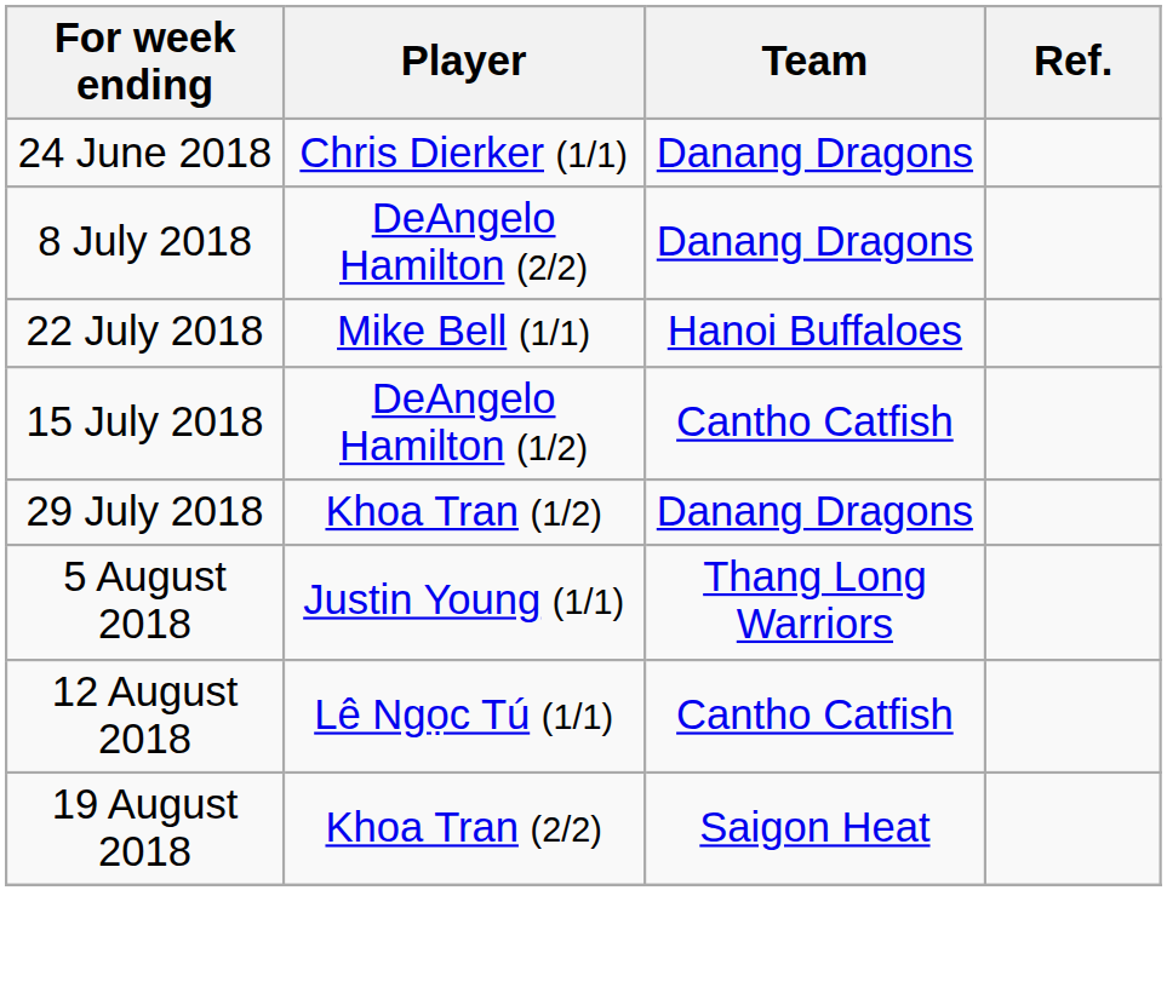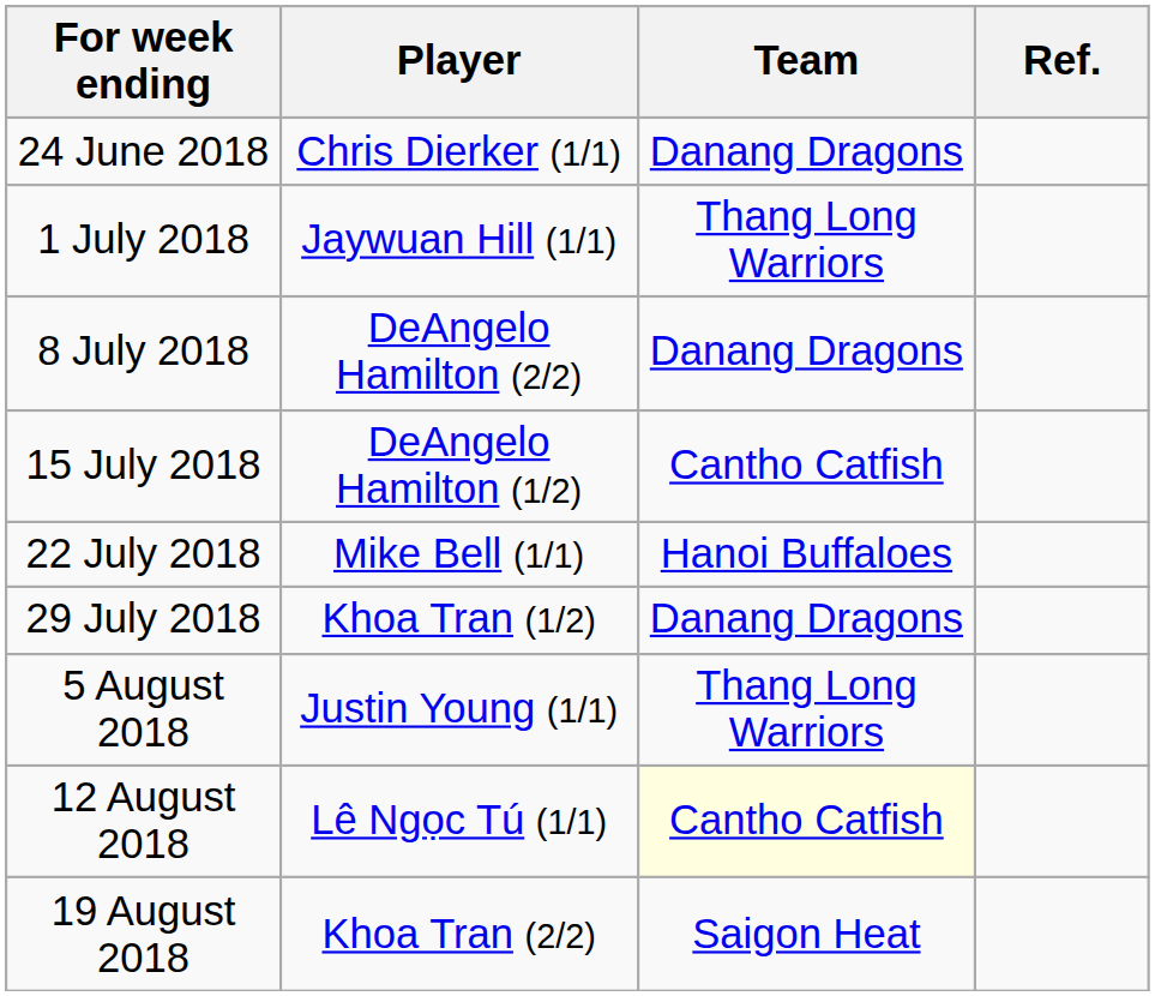 <table class="wikitable" style="width: 50%">
 <tr>
 <th width=50>For week ending</th>
 <th width=50>Player</th>
 <th width=50>Team</th>
 <th width=5>Ref.</th>
 </tr>
 <tr>
 <td align=center>24 June 2018</td>
 <td align=center><a href='#'>Chris Dierker</a> <small>(1/1)</small></td>
 <td align=center><a href='#'>Danang Dragons</a></td>
 <td align=center></td>
 </tr>
 <tr>
+<td align=center>1 July 2018</td>
+<td align=center><a href='#'>Jaywuan Hill</a> <small>(1/1)</small></td>
+<td align=center><a href='#'>Thang Long Warriors</a></td>
+<td align=center></td>
+</tr>
+<tr>
 <td align=center>8 July 2018</td>
 <td align=center><a href='#'>DeAngelo Hamilton</a> <small>(2/2)</small></td>
 <td align=center><a href='#'>Danang Dragons</a></td>
 <td align=center></td>
 </tr>
 <tr>
+<td align=center>15 July 2018</td>
+<td align=center><a href='#'>DeAngelo Hamilton</a> <small>(1/2)</small></td>
+<td align=center><a href='#'>Cantho Catfish</a></td>
+<td align=center></td>
+</tr>
+<tr>
 <td align=center>22 July 2018</td>
 <td align=center><a href='#'>Mike Bell</a> <small>(1/1)</small></td>
 <td align=center><a href='#'>Hanoi Buffaloes</a></td>
-<td align=center></td>
-</tr>
-<tr>
-<td align=center>15 July 2018</td>
-<td align=center><a href='#'>DeAngelo Hamilton</a> <small>(1/2)</small></td>
-<td align=center><a href='#'>Cantho Catfish</a></td>
 <td align=center></td>
 </tr>
 <tr>
 <td align=center>29 July 2018</td>
 <td align=center><a href='#'>Khoa Tran</a> <small>(1/2)</small></td>
 <td align=center><a href='#'>Danang Dragons</a></td>
 <td align=center></td>
 </tr>
 <tr>
 <td align=center>5 August 2018</td>
 <td align=center><a href='#'>Justin Young</a> <small>(1/1)</small></td>
 <td align=center><a href='#'>Thang Long Warriors</a></td>
 <td align=center></td>
 </tr>
 <tr>
 <td align=center>12 August 2018</td>
 <td align=center><a href='#'>Lê Ngọc Tú</a> <small>(1/1)</small></td>
-<td align=center><a href='#'>Cantho Catfish</a></td>
+<td align=center style="background: lightyellow;"><a href='#'>Cantho Catfish</a></td>
 <td align=center></td>
 </tr>
 <tr>
 <td align=center>19 August 2018</td>
 <td align=center><a href='#'>Khoa Tran</a> <small>(2/2)</small></td>
 <td align=center><a href='#'>Saigon Heat</a></td>
 <td align=center></td>
 </tr>
 <tr>
 </tr>
 </table>
